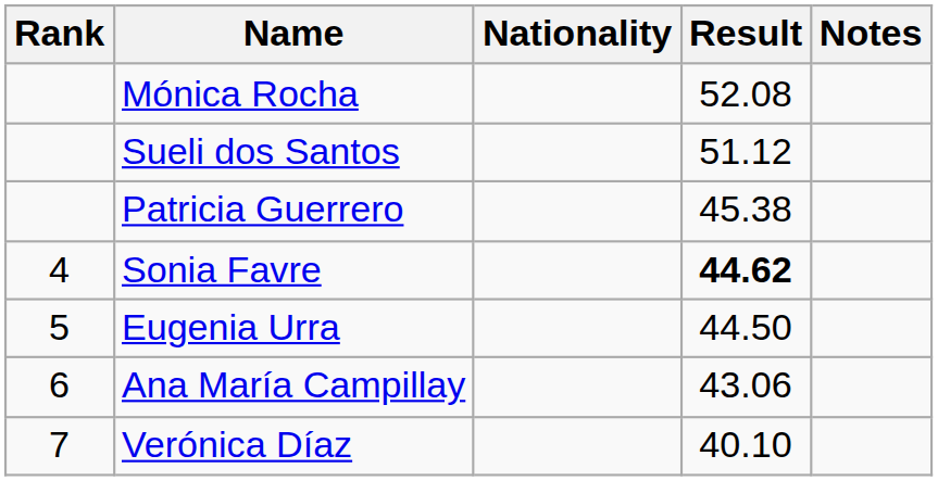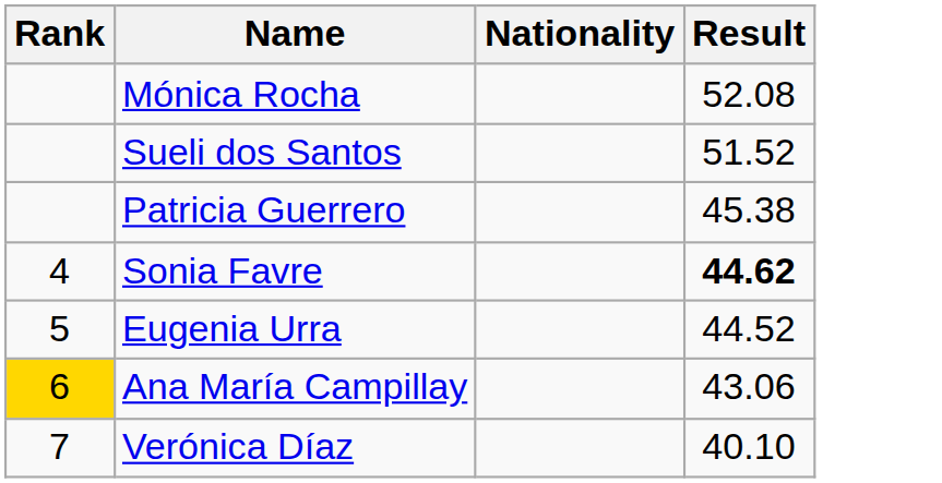 <table class="wikitable sortable" style="text-align:center">
 <tr>
 <th>Rank</th>
 <th>Name</th>
 <th>Nationality</th>
 <th>Result</th>
-<th>Notes</th>
 </tr>
 <tr>
 <td></td>
 <td align=left><a href='#'>Mónica Rocha</a></td>
 <td align=left></td>
 <td>52.08</td>
-<td></td>
 </tr>
 <tr>
 <td></td>
 <td align=left><a href='#'>Sueli dos Santos</a></td>
 <td align=left></td>
-<td>51.12</td>
-<td></td>
+<td>51.52</td>
 </tr>
 <tr>
 <td></td>
 <td align=left><a href='#'>Patricia Guerrero</a></td>
 <td align=left></td>
 <td>45.38</td>
-<td></td>
 </tr>
 <tr>
 <td>4</td>
 <td align=left><a href='#'>Sonia Favre</a></td>
 <td align=left></td>
 <td><strong>44.62</strong></td>
-<td></td>
 </tr>
 <tr>
 <td>5</td>
 <td align=left><a href='#'>Eugenia Urra</a></td>
 <td align=left></td>
-<td>44.50</td>
-<td></td>
+<td>44.52</td>
 </tr>
 <tr>
-<td>6</td>
+<td style="background: gold;">6</td>
 <td align=left><a href='#'>Ana María Campillay</a></td>
 <td align=left></td>
 <td>43.06</td>
-<td></td>
 </tr>
 <tr>
 <td>7</td>
 <td align=left><a href='#'>Verónica Díaz</a></td>
 <td align=left></td>
 <td>40.10</td>
-<td></td>
 </tr>
 </table>
